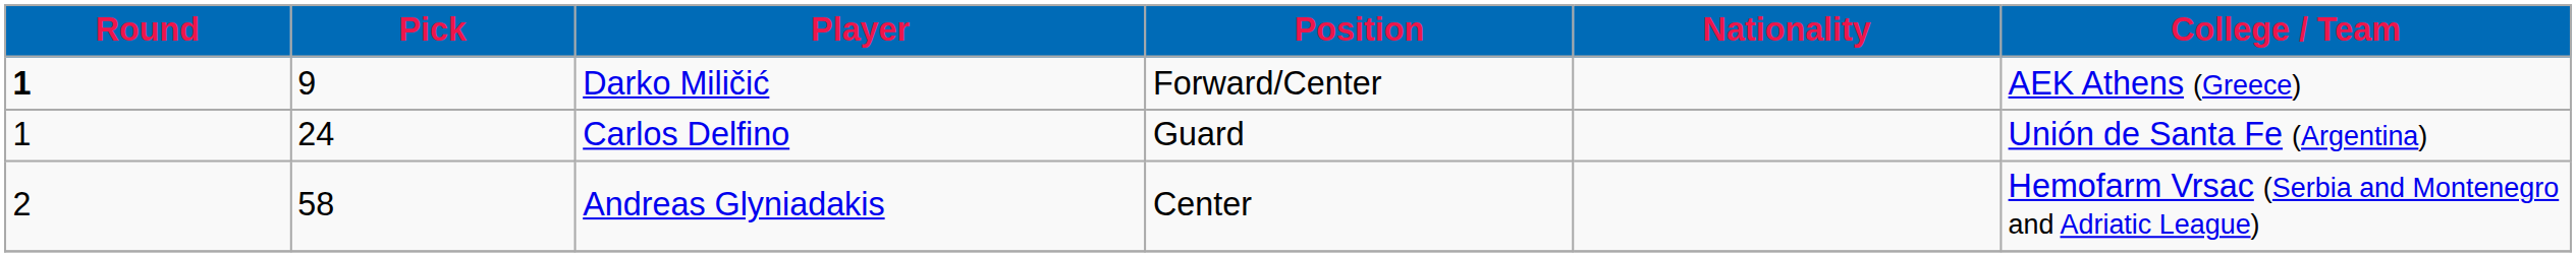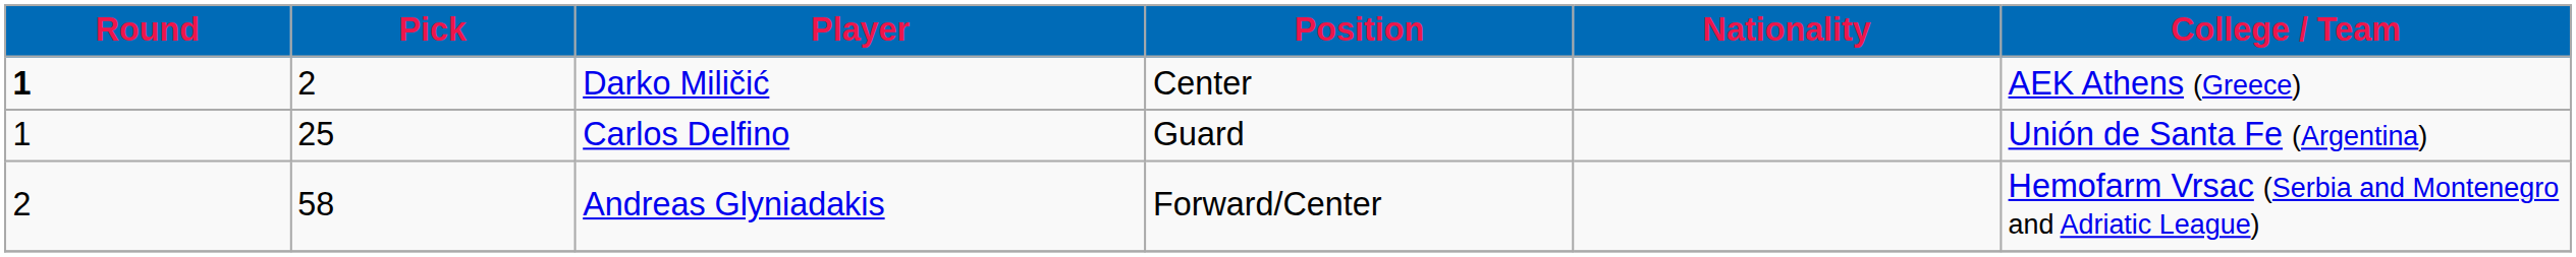 <table class="wikitable sortable sortable">
 <tr>
 <th style="background:#006BB7; color:#ED164B" width="10%">Round</th>
 <th style="background:#006BB7; color:#ED164B" width="10%">Pick</th>
 <th style="background:#006BB7; color:#ED164B" width="20%">Player</th>
 <th style="background:#006BB7; color:#ED164B" width="15%">Position</th>
 <th style="background:#006BB7; color:#ED164B" width="15%">Nationality</th>
 <th style="background:#006BB7; color:#ED164B" width="20%">College / Team</th>
 </tr>
 <tr>
 <td><strong>1</strong></td>
-<td>9</td>
+<td>2</td>
 <td><a href='#'>Darko Miličić</a></td>
-<td>Forward/Center</td>
+<td>Center</td>
 <td></td>
 <td><a href='#'>AEK Athens</a> <small>(<a href='#'>Greece</a>)</small></td>
 </tr>
 <tr>
 <td>1</td>
-<td>24</td>
+<td>25</td>
 <td><a href='#'>Carlos Delfino</a></td>
 <td>Guard</td>
 <td></td>
 <td><a href='#'>Unión de Santa Fe</a> <small>(<a href='#'>Argentina</a>)</small></td>
 </tr>
 <tr>
 <td>2</td>
 <td>58</td>
 <td><a href='#'>Andreas Glyniadakis</a></td>
-<td>Center</td>
+<td>Forward/Center</td>
 <td></td>
 <td><a href='#'>Hemofarm Vrsac</a> <small>(<a href='#'>Serbia and Montenegro</a> and <a href='#'>Adriatic League</a>)</small></td>
 </tr>
 <tr>
 </tr>
 </table>
